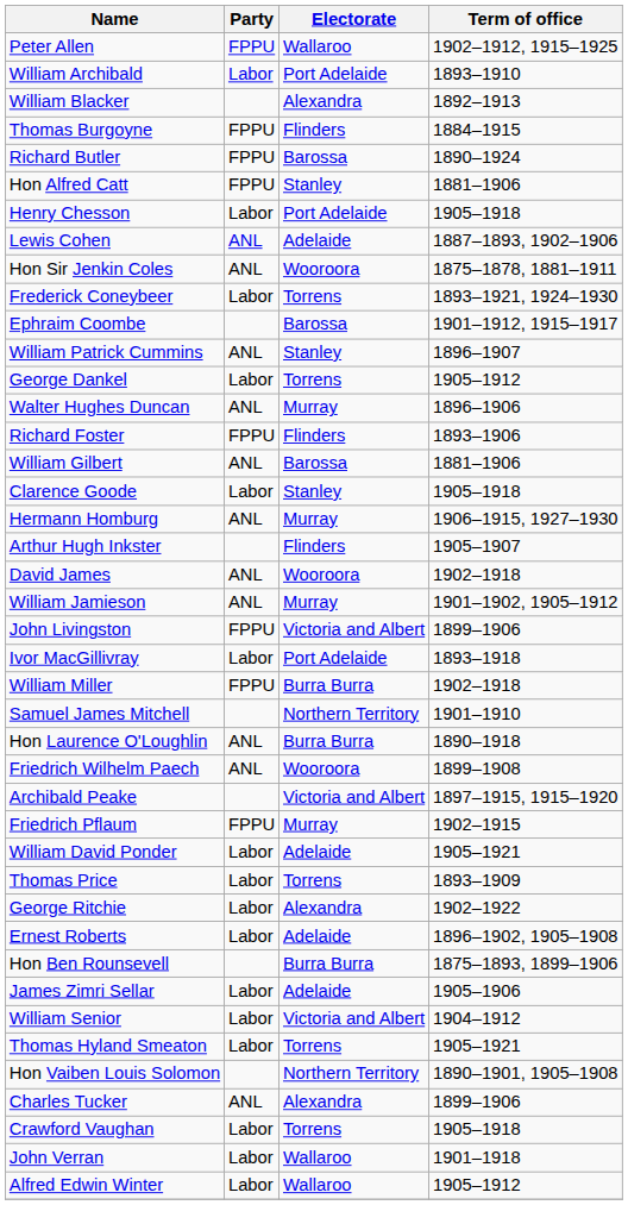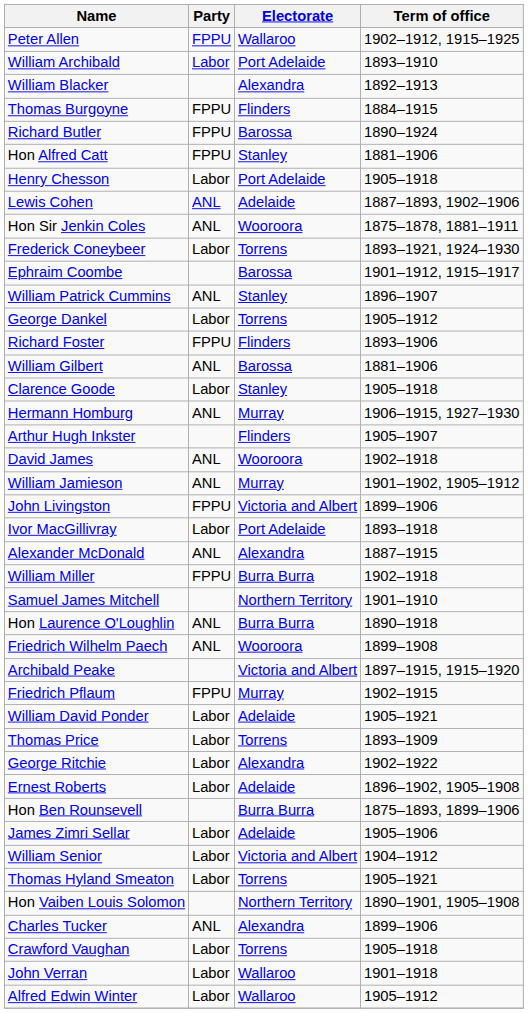 <table class="wikitable sortable">
 <tr>
 <th>Name</th>
 <th>Party</th>
 <th><a href='#'>Electorate</a></th>
 <th>Term of office</th>
 </tr>
 <tr>
 <td><a href='#'>Peter Allen</a></td>
 <td><a href='#'>FPPU</a></td>
 <td><a href='#'>Wallaroo</a></td>
 <td>1902–1912, 1915–1925</td>
 </tr>
 <tr>
 <td><a href='#'>William Archibald</a></td>
 <td><a href='#'>Labor</a></td>
 <td><a href='#'>Port Adelaide</a></td>
 <td>1893–1910</td>
 </tr>
 <tr>
 <td><a href='#'>William Blacker</a></td>
 <td></td>
 <td><a href='#'>Alexandra</a></td>
 <td>1892–1913</td>
 </tr>
 <tr>
 <td><a href='#'>Thomas Burgoyne</a></td>
 <td>FPPU</td>
 <td><a href='#'>Flinders</a></td>
 <td>1884–1915</td>
 </tr>
 <tr>
 <td><a href='#'>Richard Butler</a></td>
 <td>FPPU</td>
 <td><a href='#'>Barossa</a></td>
 <td>1890–1924</td>
 </tr>
 <tr>
 <td>Hon <a href='#'>Alfred Catt</a></td>
 <td>FPPU</td>
 <td><a href='#'>Stanley</a></td>
 <td>1881–1906</td>
 </tr>
 <tr>
 <td><a href='#'>Henry Chesson</a></td>
 <td>Labor</td>
 <td><a href='#'>Port Adelaide</a></td>
 <td>1905–1918</td>
 </tr>
 <tr>
 <td><a href='#'>Lewis Cohen</a></td>
 <td><a href='#'>ANL</a></td>
 <td><a href='#'>Adelaide</a></td>
 <td>1887–1893, 1902–1906</td>
 </tr>
 <tr>
 <td>Hon Sir <a href='#'>Jenkin Coles</a></td>
 <td>ANL</td>
 <td><a href='#'>Wooroora</a></td>
 <td>1875–1878, 1881–1911</td>
 </tr>
 <tr>
 <td><a href='#'>Frederick Coneybeer</a></td>
 <td>Labor</td>
 <td><a href='#'>Torrens</a></td>
 <td>1893–1921, 1924–1930</td>
 </tr>
 <tr>
 <td><a href='#'>Ephraim Coombe</a></td>
 <td></td>
 <td><a href='#'>Barossa</a></td>
 <td>1901–1912, 1915–1917</td>
 </tr>
 <tr>
 <td><a href='#'>William Patrick Cummins</a></td>
 <td>ANL</td>
 <td><a href='#'>Stanley</a></td>
 <td>1896–1907</td>
 </tr>
 <tr>
 <td><a href='#'>George Dankel</a></td>
 <td>Labor</td>
 <td><a href='#'>Torrens</a></td>
 <td>1905–1912</td>
 </tr>
 <tr>
-<td><a href='#'>Walter Hughes Duncan</a> </td>
-<td>ANL</td>
-<td><a href='#'>Murray</a></td>
-<td>1896–1906</td>
-</tr>
-<tr>
 <td><a href='#'>Richard Foster</a></td>
 <td>FPPU</td>
 <td><a href='#'>Flinders</a></td>
 <td>1893–1906</td>
 </tr>
 <tr>
 <td><a href='#'>William Gilbert</a></td>
 <td>ANL</td>
 <td><a href='#'>Barossa</a></td>
 <td>1881–1906</td>
 </tr>
 <tr>
 <td><a href='#'>Clarence Goode</a></td>
 <td>Labor</td>
 <td><a href='#'>Stanley</a></td>
 <td>1905–1918</td>
 </tr>
 <tr>
 <td><a href='#'>Hermann Homburg</a> </td>
 <td>ANL</td>
 <td><a href='#'>Murray</a></td>
 <td>1906–1915, 1927–1930</td>
 </tr>
 <tr>
 <td><a href='#'>Arthur Hugh Inkster</a></td>
 <td></td>
 <td><a href='#'>Flinders</a></td>
 <td>1905–1907</td>
 </tr>
 <tr>
 <td><a href='#'>David James</a></td>
 <td>ANL</td>
 <td><a href='#'>Wooroora</a></td>
 <td>1902–1918</td>
 </tr>
 <tr>
 <td><a href='#'>William Jamieson</a></td>
 <td>ANL</td>
 <td><a href='#'>Murray</a></td>
 <td>1901–1902, 1905–1912</td>
 </tr>
 <tr>
 <td><a href='#'>John Livingston</a></td>
 <td>FPPU</td>
 <td><a href='#'>Victoria and Albert</a></td>
 <td>1899–1906</td>
 </tr>
 <tr>
 <td><a href='#'>Ivor MacGillivray</a></td>
 <td>Labor</td>
 <td><a href='#'>Port Adelaide</a></td>
 <td>1893–1918</td>
+</tr>
+<tr>
+<td><a href='#'>Alexander McDonald</a></td>
+<td>ANL</td>
+<td><a href='#'>Alexandra</a></td>
+<td>1887–1915</td>
 </tr>
 <tr>
 <td><a href='#'>William Miller</a></td>
 <td>FPPU</td>
 <td><a href='#'>Burra Burra</a></td>
 <td>1902–1918</td>
 </tr>
 <tr>
 <td><a href='#'>Samuel James Mitchell</a></td>
 <td></td>
 <td><a href='#'>Northern Territory</a></td>
 <td>1901–1910</td>
 </tr>
 <tr>
 <td>Hon <a href='#'>Laurence O'Loughlin</a></td>
 <td>ANL</td>
 <td><a href='#'>Burra Burra</a></td>
 <td>1890–1918</td>
 </tr>
 <tr>
 <td><a href='#'>Friedrich Wilhelm Paech</a></td>
 <td>ANL</td>
 <td><a href='#'>Wooroora</a></td>
 <td>1899–1908</td>
 </tr>
 <tr>
 <td><a href='#'>Archibald Peake</a></td>
 <td></td>
 <td><a href='#'>Victoria and Albert</a></td>
 <td>1897–1915, 1915–1920</td>
 </tr>
 <tr>
 <td><a href='#'>Friedrich Pflaum</a></td>
 <td>FPPU</td>
 <td><a href='#'>Murray</a></td>
 <td>1902–1915</td>
 </tr>
 <tr>
 <td><a href='#'>William David Ponder</a></td>
 <td>Labor</td>
 <td><a href='#'>Adelaide</a></td>
 <td>1905–1921</td>
 </tr>
 <tr>
 <td><a href='#'>Thomas Price</a></td>
 <td>Labor</td>
 <td><a href='#'>Torrens</a></td>
 <td>1893–1909</td>
 </tr>
 <tr>
 <td><a href='#'>George Ritchie</a></td>
 <td>Labor</td>
 <td><a href='#'>Alexandra</a></td>
 <td>1902–1922</td>
 </tr>
 <tr>
 <td><a href='#'>Ernest Roberts</a></td>
 <td>Labor</td>
 <td><a href='#'>Adelaide</a></td>
 <td>1896–1902, 1905–1908</td>
 </tr>
 <tr>
 <td>Hon <a href='#'>Ben Rounsevell</a></td>
 <td></td>
 <td><a href='#'>Burra Burra</a></td>
 <td>1875–1893, 1899–1906</td>
 </tr>
 <tr>
 <td><a href='#'>James Zimri Sellar</a></td>
 <td>Labor</td>
 <td><a href='#'>Adelaide</a></td>
 <td>1905–1906</td>
 </tr>
 <tr>
 <td><a href='#'>William Senior</a></td>
 <td>Labor</td>
 <td><a href='#'>Victoria and Albert</a></td>
 <td>1904–1912</td>
 </tr>
 <tr>
 <td><a href='#'>Thomas Hyland Smeaton</a></td>
 <td>Labor</td>
 <td><a href='#'>Torrens</a></td>
 <td>1905–1921</td>
 </tr>
 <tr>
 <td>Hon <a href='#'>Vaiben Louis Solomon</a></td>
 <td></td>
 <td><a href='#'>Northern Territory</a></td>
 <td>1890–1901, 1905–1908</td>
 </tr>
 <tr>
 <td><a href='#'>Charles Tucker</a></td>
 <td>ANL</td>
 <td><a href='#'>Alexandra</a></td>
 <td>1899–1906</td>
 </tr>
 <tr>
 <td><a href='#'>Crawford Vaughan</a></td>
 <td>Labor</td>
 <td><a href='#'>Torrens</a></td>
 <td>1905–1918</td>
 </tr>
 <tr>
 <td><a href='#'>John Verran</a></td>
 <td>Labor</td>
 <td><a href='#'>Wallaroo</a></td>
 <td>1901–1918</td>
 </tr>
 <tr>
 <td><a href='#'>Alfred Edwin Winter</a></td>
 <td>Labor</td>
 <td><a href='#'>Wallaroo</a></td>
 <td>1905–1912</td>
 </tr>
 <tr>
 </tr>
 </table>
